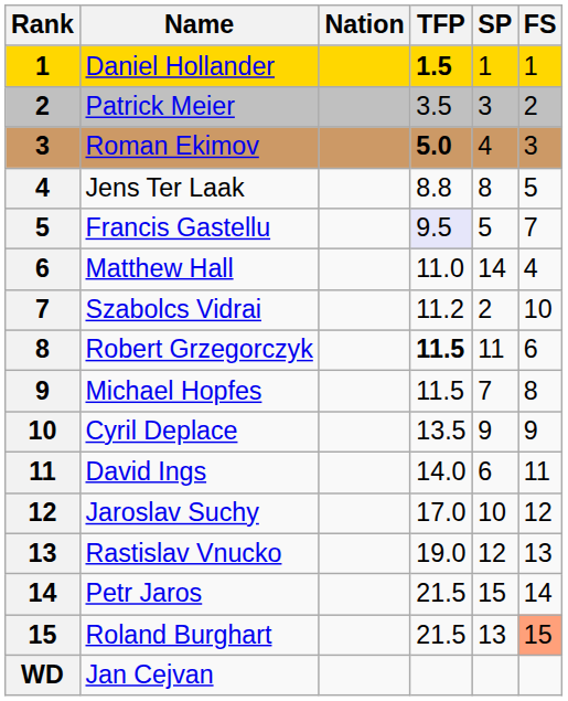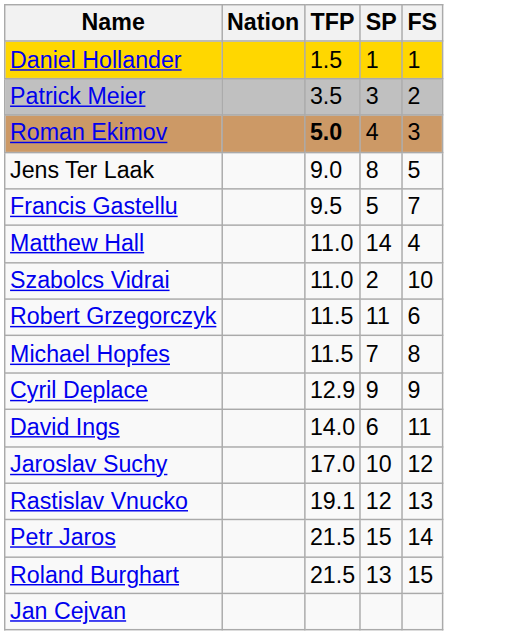 <table class="wikitable">
 <tr>
-<th>Rank</th>
 <th>Name</th>
 <th>Nation</th>
 <th>TFP</th>
 <th>SP</th>
 <th>FS</th>
 </tr>
 <tr bgcolor="gold">
-<td align="center"><strong>1</strong></td>
 <td><a href='#'>Daniel Hollander</a></td>
 <td></td>
-<td><strong>1.5</strong></td>
+<td>1.5</td>
 <td>1</td>
 <td>1</td>
 </tr>
 <tr bgcolor="silver">
-<td align="center"><strong>2</strong></td>
 <td><a href='#'>Patrick Meier</a></td>
 <td></td>
 <td>3.5</td>
 <td>3</td>
 <td>2</td>
 </tr>
 <tr bgcolor="cc9966">
-<td align="center"><strong>3</strong></td>
 <td><a href='#'>Roman Ekimov</a></td>
 <td></td>
 <td><strong>5.0</strong></td>
 <td>4</td>
 <td>3</td>
 </tr>
 <tr>
-<th>4</th>
 <td>Jens Ter Laak</td>
 <td></td>
-<td>8.8</td>
+<td>9.0</td>
 <td>8</td>
 <td>5</td>
 </tr>
 <tr>
-<th>5</th>
 <td><a href='#'>Francis Gastellu</a></td>
 <td></td>
-<td style="background: lavender;">9.5</td>
+<td>9.5</td>
 <td>5</td>
 <td>7</td>
 </tr>
 <tr>
-<th>6</th>
 <td><a href='#'>Matthew Hall</a></td>
 <td></td>
 <td>11.0</td>
 <td>14</td>
 <td>4</td>
 </tr>
 <tr>
-<th>7</th>
 <td><a href='#'>Szabolcs Vidrai</a></td>
 <td></td>
-<td>11.2</td>
+<td>11.0</td>
 <td>2</td>
 <td>10</td>
 </tr>
 <tr>
-<th>8</th>
 <td><a href='#'>Robert Grzegorczyk</a></td>
 <td></td>
-<td><strong>11.5</strong></td>
+<td>11.5</td>
 <td>11</td>
 <td>6</td>
 </tr>
 <tr>
-<th>9</th>
 <td><a href='#'>Michael Hopfes</a></td>
 <td></td>
 <td>11.5</td>
 <td>7</td>
 <td>8</td>
 </tr>
 <tr>
-<th>10</th>
 <td><a href='#'>Cyril Deplace</a></td>
 <td></td>
-<td>13.5</td>
+<td>12.9</td>
 <td>9</td>
 <td>9</td>
 </tr>
 <tr>
-<th>11</th>
 <td><a href='#'>David Ings</a></td>
 <td></td>
 <td>14.0</td>
 <td>6</td>
 <td>11</td>
 </tr>
 <tr>
-<th>12</th>
 <td><a href='#'>Jaroslav Suchy</a></td>
 <td></td>
 <td>17.0</td>
 <td>10</td>
 <td>12</td>
 </tr>
 <tr>
-<th>13</th>
 <td><a href='#'>Rastislav Vnucko</a></td>
 <td></td>
-<td>19.0</td>
+<td>19.1</td>
 <td>12</td>
 <td>13</td>
 </tr>
 <tr>
-<th>14</th>
 <td><a href='#'>Petr Jaros</a></td>
 <td></td>
 <td>21.5</td>
 <td>15</td>
 <td>14</td>
 </tr>
 <tr>
-<th>15</th>
 <td><a href='#'>Roland Burghart</a></td>
 <td></td>
 <td>21.5</td>
 <td>13</td>
-<td style="background: lightsalmon;">15</td>
+<td>15</td>
 </tr>
 <tr>
-<th>WD</th>
 <td><a href='#'>Jan Cejvan</a></td>
 <td></td>
 <td></td>
 <td></td>
 <td></td>
 </tr>
 </table>
